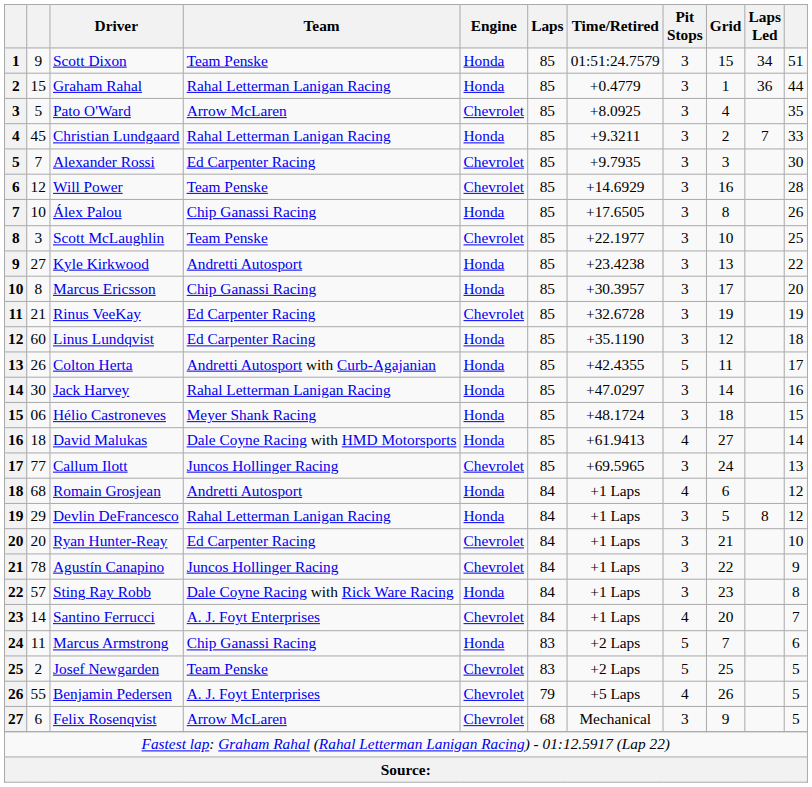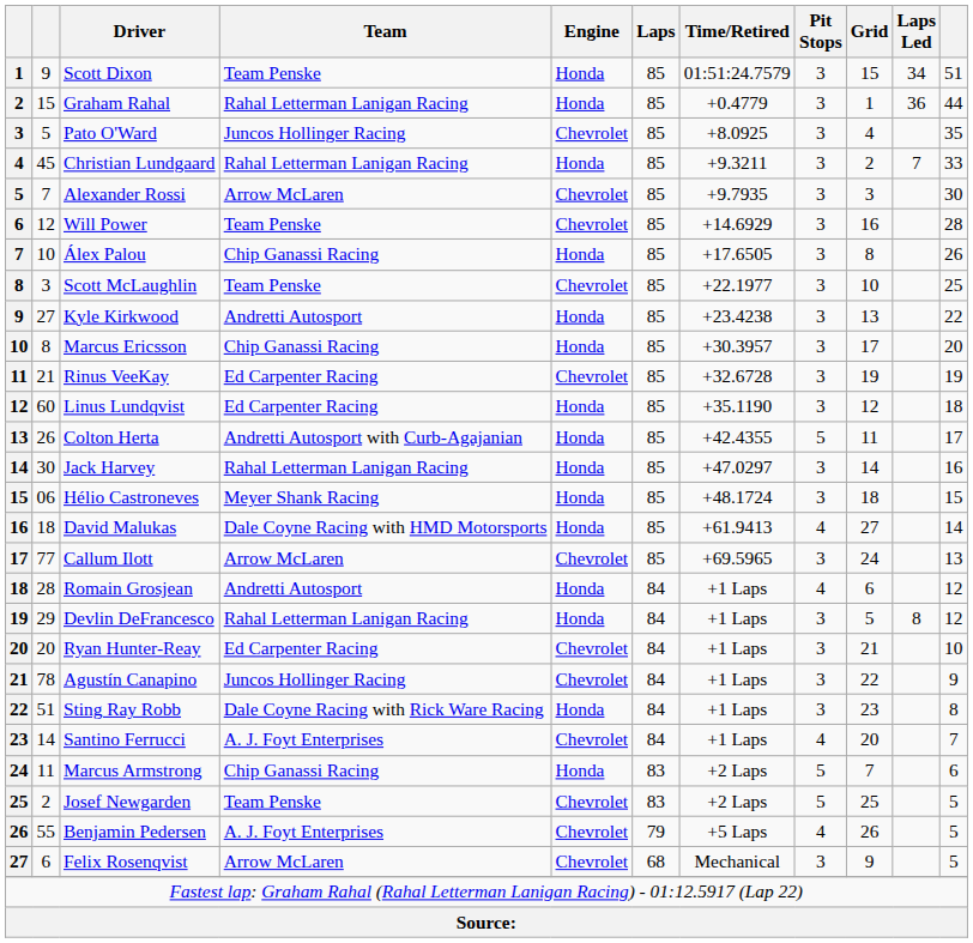 <table class="wikitable sortable" style="font-size:95%;">
 <tr>
 <th scope="col"></th>
 <th scope="col"></th>
 <th scope="col">Driver</th>
 <th scope="col">Team</th>
 <th scope="col">Engine</th>
 <th class="unsortable" scope="col">Laps</th>
 <th class="unsortable" scope="col">Time/Retired</th>
 <th scope="col">Pit<br>Stops</th>
 <th scope="col">Grid</th>
 <th scope="col">Laps<br>Led</th>
 <th scope="col"></th>
 </tr>
 <tr>
 <th>1</th>
 <td align="center">9</td>
 <td> <a href='#'>Scott Dixon</a> <strong></strong></td>
 <td><a href='#'>Team Penske</a></td>
 <td><a href='#'>Honda</a></td>
 <td align="center">85</td>
 <td align="center">01:51:24.7579</td>
 <td align="center">3</td>
 <td align="center">15</td>
 <td align="center">34</td>
 <td align="center">51</td>
 </tr>
 <tr>
 <th>2</th>
 <td align="center">15</td>
 <td> <a href='#'>Graham Rahal</a></td>
 <td><a href='#'>Rahal Letterman Lanigan Racing</a></td>
 <td><a href='#'>Honda</a></td>
 <td align="center">85</td>
 <td align="center">+0.4779</td>
 <td align="center">3</td>
 <td align="center">1</td>
 <td align="center">36</td>
 <td align="center">44</td>
 </tr>
 <tr>
 <th>3</th>
 <td align="center">5</td>
 <td> <a href='#'>Pato O'Ward</a></td>
-<td><a href='#'>Arrow McLaren</a></td>
+<td><a href='#'>Juncos Hollinger Racing</a></td>
 <td><a href='#'>Chevrolet</a></td>
 <td align="center">85</td>
 <td align="center">+8.0925</td>
 <td align="center">3</td>
 <td align="center">4</td>
 <td align="center"></td>
 <td align="center">35</td>
 </tr>
 <tr>
 <th>4</th>
 <td align="center">45</td>
 <td> <a href='#'>Christian Lundgaard</a></td>
 <td><a href='#'>Rahal Letterman Lanigan Racing</a></td>
 <td><a href='#'>Honda</a></td>
 <td align="center">85</td>
 <td align="center">+9.3211</td>
 <td align="center">3</td>
 <td align="center">2</td>
 <td align="center">7</td>
 <td align="center">33</td>
 </tr>
 <tr>
 <th>5</th>
 <td align="center">7</td>
 <td> <a href='#'>Alexander Rossi</a> <strong></strong></td>
-<td><a href='#'>Ed Carpenter Racing</a></td>
+<td><a href='#'>Arrow McLaren</a></td>
 <td><a href='#'>Chevrolet</a></td>
 <td align="center">85</td>
 <td align="center">+9.7935</td>
 <td align="center">3</td>
 <td align="center">3</td>
 <td align="center"></td>
 <td align="center">30</td>
 </tr>
 <tr>
 <th>6</th>
 <td align="center">12</td>
 <td> <a href='#'>Will Power</a> <strong></strong></td>
 <td><a href='#'>Team Penske</a></td>
 <td><a href='#'>Chevrolet</a></td>
 <td align="center">85</td>
 <td align="center">+14.6929</td>
 <td align="center">3</td>
 <td align="center">16</td>
 <td align="center"></td>
 <td align="center">28</td>
 </tr>
 <tr>
 <th>7</th>
 <td align="center">10</td>
 <td> <a href='#'>Álex Palou</a> <strong></strong></td>
 <td><a href='#'>Chip Ganassi Racing</a></td>
 <td><a href='#'>Honda</a></td>
 <td align="center">85</td>
 <td align="center">+17.6505</td>
 <td align="center">3</td>
 <td align="center">8</td>
 <td align="center"></td>
 <td align="center">26</td>
 </tr>
 <tr>
 <th>8</th>
 <td align="center">3</td>
 <td> <a href='#'>Scott McLaughlin</a></td>
 <td><a href='#'>Team Penske</a></td>
 <td><a href='#'>Chevrolet</a></td>
 <td align="center">85</td>
 <td align="center">+22.1977</td>
 <td align="center">3</td>
 <td align="center">10</td>
 <td align="center"></td>
 <td align="center">25</td>
 </tr>
 <tr>
 <th>9</th>
 <td align="center">27</td>
 <td> <a href='#'>Kyle Kirkwood</a></td>
 <td><a href='#'>Andretti Autosport</a></td>
 <td><a href='#'>Honda</a></td>
 <td align="center">85</td>
 <td align="center">+23.4238</td>
 <td align="center">3</td>
 <td align="center">13</td>
 <td align="center"></td>
 <td align="center">22</td>
 </tr>
 <tr>
 <th>10</th>
 <td align="center">8</td>
 <td> <a href='#'>Marcus Ericsson</a></td>
 <td><a href='#'>Chip Ganassi Racing</a></td>
 <td><a href='#'>Honda</a></td>
 <td align="center">85</td>
 <td align="center">+30.3957</td>
 <td align="center">3</td>
 <td align="center">17</td>
 <td align="center"></td>
 <td align="center">20</td>
 </tr>
 <tr>
 <th>11</th>
 <td align="center">21</td>
 <td> <a href='#'>Rinus VeeKay</a> <strong></strong></td>
 <td><a href='#'>Ed Carpenter Racing</a></td>
 <td><a href='#'>Chevrolet</a></td>
 <td align="center">85</td>
 <td align="center">+32.6728</td>
 <td align="center">3</td>
 <td align="center">19</td>
 <td align="center"></td>
 <td align="center">19</td>
 </tr>
 <tr>
 <th>12</th>
 <td align="center">60</td>
 <td> <a href='#'>Linus Lundqvist</a> <strong></strong></td>
 <td><a href='#'>Ed Carpenter Racing</a></td>
 <td><a href='#'>Honda</a></td>
 <td align="center">85</td>
 <td align="center">+35.1190</td>
 <td align="center">3</td>
 <td align="center">12</td>
 <td align="center"></td>
 <td align="center">18</td>
 </tr>
 <tr>
 <th>13</th>
 <td align="center">26</td>
 <td> <a href='#'>Colton Herta</a> <strong></strong></td>
 <td><a href='#'>Andretti Autosport</a> with <a href='#'>Curb-Agajanian</a></td>
 <td><a href='#'>Honda</a></td>
 <td align="center">85</td>
 <td align="center">+42.4355</td>
 <td align="center">5</td>
 <td align="center">11</td>
 <td align="center"></td>
 <td align="center">17</td>
 </tr>
 <tr>
 <th>14</th>
 <td align="center">30</td>
 <td> <a href='#'>Jack Harvey</a></td>
 <td><a href='#'>Rahal Letterman Lanigan Racing</a></td>
 <td><a href='#'>Honda</a></td>
 <td align="center">85</td>
 <td align="center">+47.0297</td>
 <td align="center">3</td>
 <td align="center">14</td>
 <td align="center"></td>
 <td align="center">16</td>
 </tr>
 <tr>
 <th>15</th>
 <td align="center">06</td>
 <td> <a href='#'>Hélio Castroneves</a></td>
 <td><a href='#'>Meyer Shank Racing</a></td>
 <td><a href='#'>Honda</a></td>
 <td align="center">85</td>
 <td align="center">+48.1724</td>
 <td align="center">3</td>
 <td align="center">18</td>
 <td align="center"></td>
 <td align="center">15</td>
 </tr>
 <tr>
 <th>16</th>
 <td align="center">18</td>
 <td> <a href='#'>David Malukas</a></td>
 <td><a href='#'>Dale Coyne Racing</a> with <a href='#'>HMD Motorsports</a></td>
 <td><a href='#'>Honda</a></td>
 <td align="center">85</td>
 <td align="center">+61.9413</td>
 <td align="center">4</td>
 <td align="center">27</td>
 <td align="center"></td>
 <td align="center">14</td>
 </tr>
 <tr>
 <th>17</th>
 <td align="center">77</td>
 <td> <a href='#'>Callum Ilott</a></td>
-<td><a href='#'>Juncos Hollinger Racing</a></td>
+<td><a href='#'>Arrow McLaren</a></td>
 <td><a href='#'>Chevrolet</a></td>
 <td align="center">85</td>
 <td align="center">+69.5965</td>
 <td align="center">3</td>
 <td align="center">24</td>
 <td align="center"></td>
 <td align="center">13</td>
 </tr>
 <tr>
 <th>18</th>
-<td align="center">68</td>
+<td align="center">28</td>
 <td> <a href='#'>Romain Grosjean</a></td>
 <td><a href='#'>Andretti Autosport</a></td>
 <td><a href='#'>Honda</a></td>
 <td align="center">84</td>
 <td align="center">+1 Laps</td>
 <td align="center">4</td>
 <td align="center">6</td>
 <td align="center"></td>
 <td align="center">12</td>
 </tr>
 <tr>
 <th>19</th>
 <td align="center">29</td>
 <td> <a href='#'>Devlin DeFrancesco</a></td>
 <td><a href='#'>Rahal Letterman Lanigan Racing</a></td>
 <td><a href='#'>Honda</a></td>
 <td align="center">84</td>
 <td align="center">+1 Laps</td>
 <td align="center">3</td>
 <td align="center">5</td>
 <td align="center">8</td>
 <td align="center">12</td>
 </tr>
 <tr>
 <th>20</th>
 <td align="center">20</td>
 <td> <a href='#'>Ryan Hunter-Reay</a></td>
 <td><a href='#'>Ed Carpenter Racing</a></td>
 <td><a href='#'>Chevrolet</a></td>
 <td align="center">84</td>
 <td align="center">+1 Laps</td>
 <td align="center">3</td>
 <td align="center">21</td>
 <td align="center"></td>
 <td align="center">10</td>
 </tr>
 <tr>
 <th>21</th>
 <td align="center">78</td>
 <td> <a href='#'>Agustín Canapino</a> <strong></strong></td>
 <td><a href='#'>Juncos Hollinger Racing</a></td>
 <td><a href='#'>Chevrolet</a></td>
 <td align="center">84</td>
 <td align="center">+1 Laps</td>
 <td align="center">3</td>
 <td align="center">22</td>
 <td align="center"></td>
 <td align="center">9</td>
 </tr>
 <tr>
 <th>22</th>
-<td align="center">57</td>
+<td align="center">51</td>
 <td> <a href='#'>Sting Ray Robb</a> <strong></strong></td>
 <td><a href='#'>Dale Coyne Racing</a> with <a href='#'>Rick Ware Racing</a></td>
 <td><a href='#'>Honda</a></td>
 <td align="center">84</td>
 <td align="center">+1 Laps</td>
 <td align="center">3</td>
 <td align="center">23</td>
 <td align="center"></td>
 <td align="center">8</td>
 </tr>
 <tr>
 <th>23</th>
 <td align="center">14</td>
 <td> <a href='#'>Santino Ferrucci</a></td>
 <td><a href='#'>A. J. Foyt Enterprises</a></td>
 <td><a href='#'>Chevrolet</a></td>
 <td align="center">84</td>
 <td align="center">+1 Laps</td>
 <td align="center">4</td>
 <td align="center">20</td>
 <td align="center"></td>
 <td align="center">7</td>
 </tr>
 <tr>
 <th>24</th>
 <td align="center">11</td>
 <td> <a href='#'>Marcus Armstrong</a> <strong></strong></td>
 <td><a href='#'>Chip Ganassi Racing</a></td>
 <td><a href='#'>Honda</a></td>
 <td align="center">83</td>
 <td align="center">+2 Laps</td>
 <td align="center">5</td>
 <td align="center">7</td>
 <td align="center"></td>
 <td align="center">6</td>
 </tr>
 <tr>
 <th>25</th>
 <td align="center">2</td>
 <td> <a href='#'>Josef Newgarden</a> <strong></strong></td>
 <td><a href='#'>Team Penske</a></td>
 <td><a href='#'>Chevrolet</a></td>
 <td align="center">83</td>
 <td align="center">+2 Laps</td>
 <td align="center">5</td>
 <td align="center">25</td>
 <td align="center"></td>
 <td align="center">5</td>
 </tr>
 <tr>
 <th>26</th>
 <td align="center">55</td>
 <td> <a href='#'>Benjamin Pedersen</a> <strong></strong></td>
 <td><a href='#'>A. J. Foyt Enterprises</a></td>
 <td><a href='#'>Chevrolet</a></td>
 <td align="center">79</td>
 <td align="center">+5 Laps</td>
 <td align="center">4</td>
 <td align="center">26</td>
 <td align="center"></td>
 <td align="center">5</td>
 </tr>
 <tr>
 <th>27</th>
 <td align="center">6</td>
 <td> <a href='#'>Felix Rosenqvist</a></td>
 <td><a href='#'>Arrow McLaren</a></td>
 <td><a href='#'>Chevrolet</a></td>
 <td align="center">68</td>
 <td align="center">Mechanical</td>
 <td align="center">3</td>
 <td align="center">9</td>
 <td align="center"></td>
 <td align="center">5</td>
 </tr>
 <tr>
 </tr>
 <tr class="sortbottom">
 <td colspan="11" style="text-align:center"><em><a href='#'>Fastest lap</a>:  <a href='#'>Graham Rahal</a> (<a href='#'>Rahal Letterman Lanigan Racing</a>) - 01:12.5917 (Lap 22)</em></td>
 </tr>
 <tr class="sortbottom">
 <th colspan="11">Source:</th>
 </tr>
 </table>
